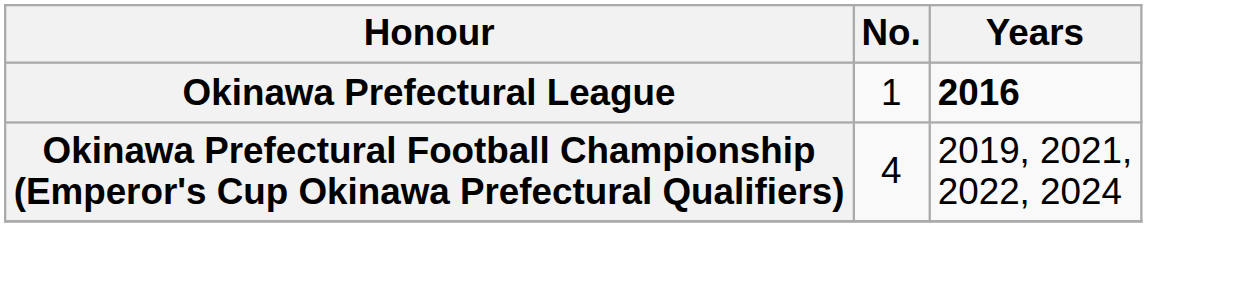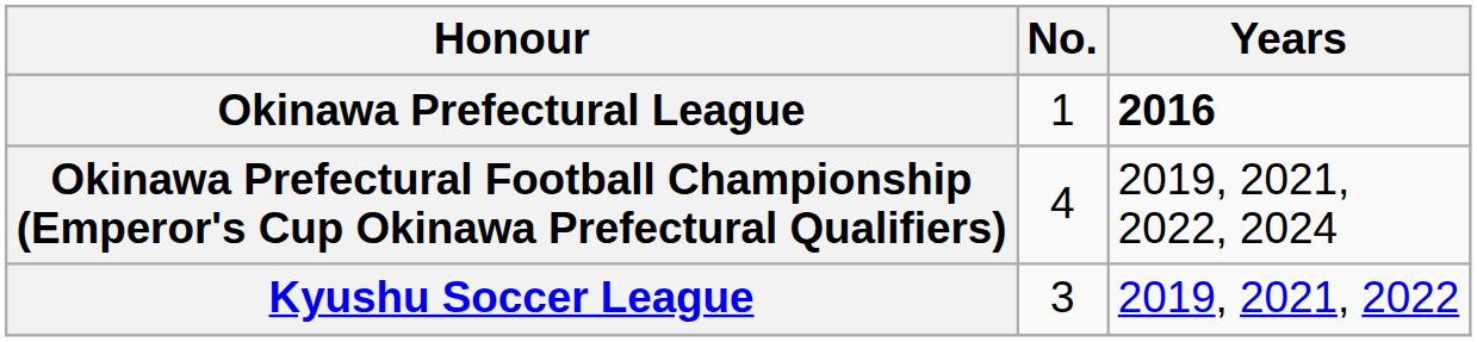 <table class="wikitable plainrowheaders">
 <tr>
 <th scope=col>Honour</th>
 <th scope=col>No.</th>
 <th scope=col>Years</th>
 </tr>
 <tr>
 <th scope=row>Okinawa Prefectural League</th>
 <td align="center">1</td>
 <td><strong>2016</strong></td>
 </tr>
 <tr>
 <th scope=row>Okinawa Prefectural Football Championship <br> (Emperor's Cup Okinawa Prefectural Qualifiers)</th>
 <td align="center">4</td>
 <td>2019, 2021, <br> 2022, 2024</td>
 </tr>
 <tr>
+<th scope=row><a href='#'>Kyushu Soccer League</a></th>
+<td align="center">3</td>
+<td><a href='#'>2019</a>, <a href='#'>2021</a>, <a href='#'>2022</a></td>
+</tr>
+<tr>
 </tr>
 </table>
